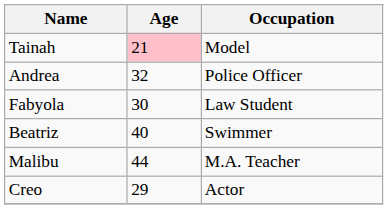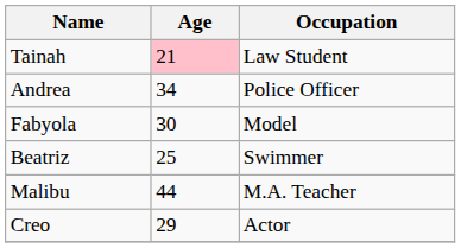 <table class="wikitable" style="font-size:90%; width:25%; text-align: left;">
 <tr>
 <th width="08%">Name</th>
 <th width="05%">Age</th>
 <th width="12%">Occupation</th>
 </tr>
 <tr>
 <td>Tainah</td>
 <td style="background: pink;">21</td>
-<td>Model</td>
+<td>Law Student</td>
 </tr>
 <tr>
 <td>Andrea</td>
-<td>32</td>
+<td>34</td>
 <td>Police Officer</td>
 </tr>
 <tr>
 <td>Fabyola</td>
 <td>30</td>
-<td>Law Student</td>
+<td>Model</td>
 </tr>
 <tr>
 <td>Beatriz</td>
-<td>40</td>
+<td>25</td>
 <td>Swimmer</td>
 </tr>
 <tr>
 <td>Malibu</td>
 <td>44</td>
 <td>M.A. Teacher</td>
 </tr>
 <tr>
 <td>Creo</td>
 <td>29</td>
 <td>Actor</td>
 </tr>
 <tr>
 </tr>
 </table>
